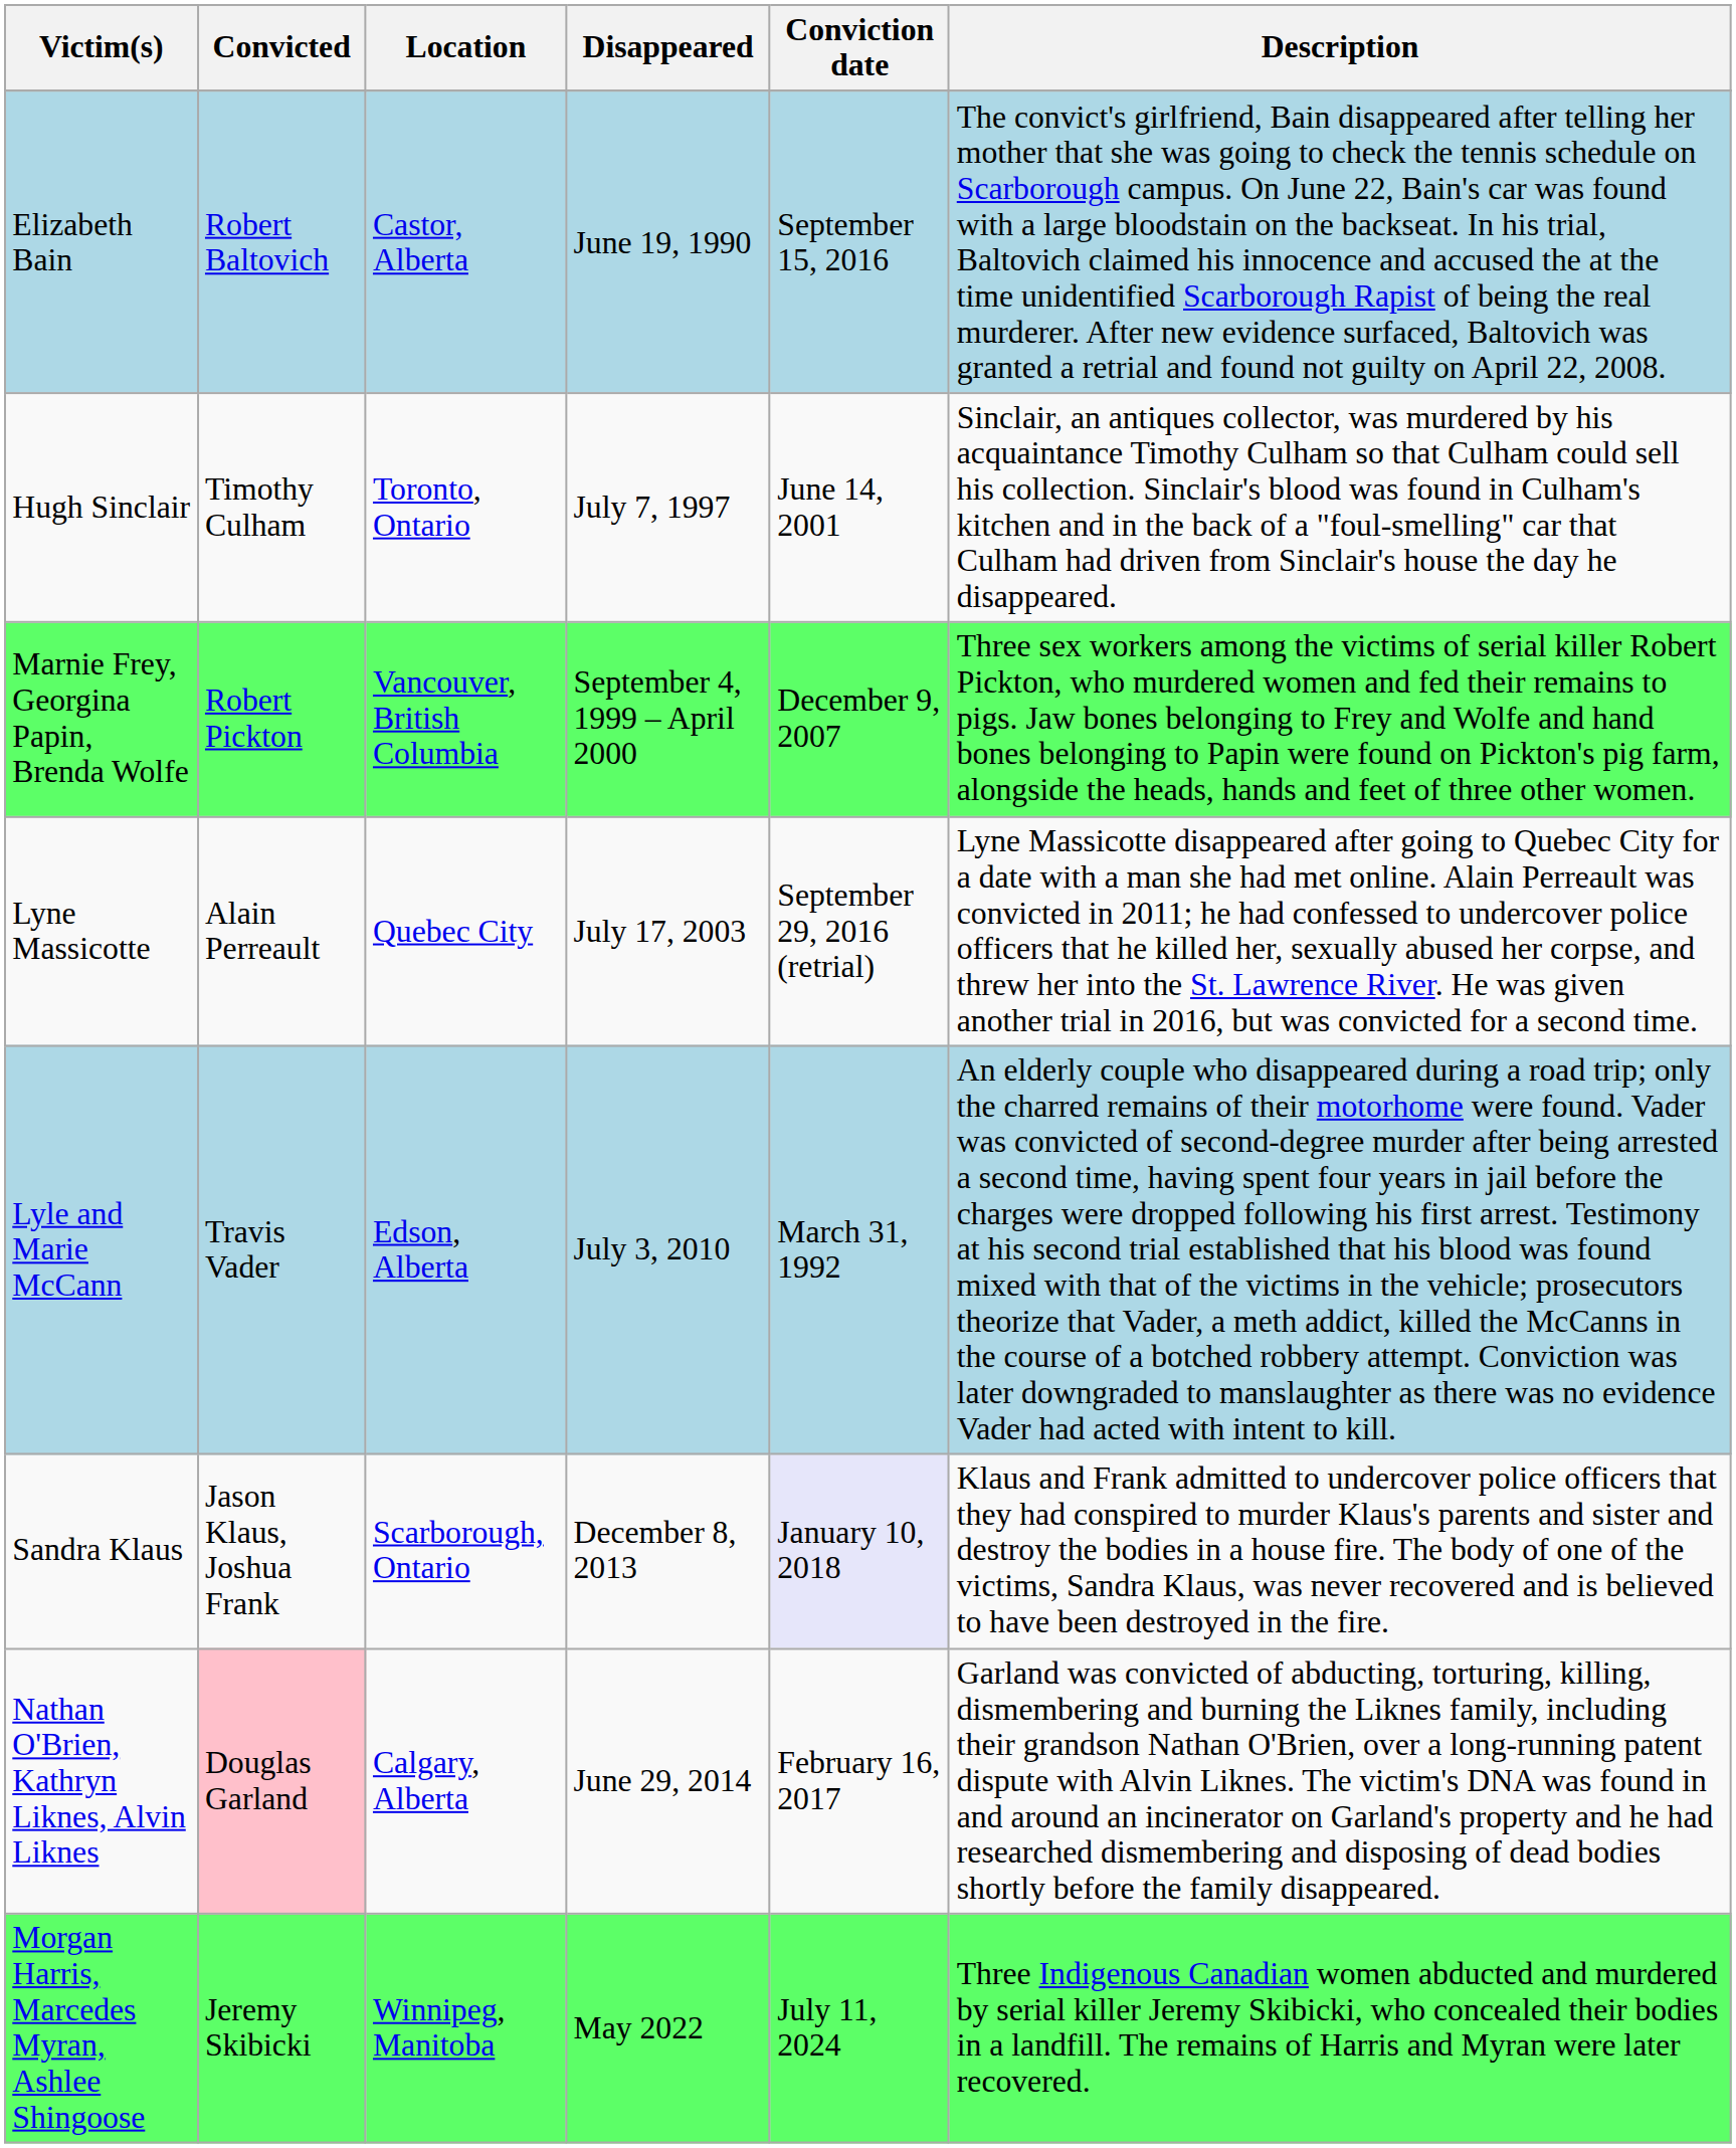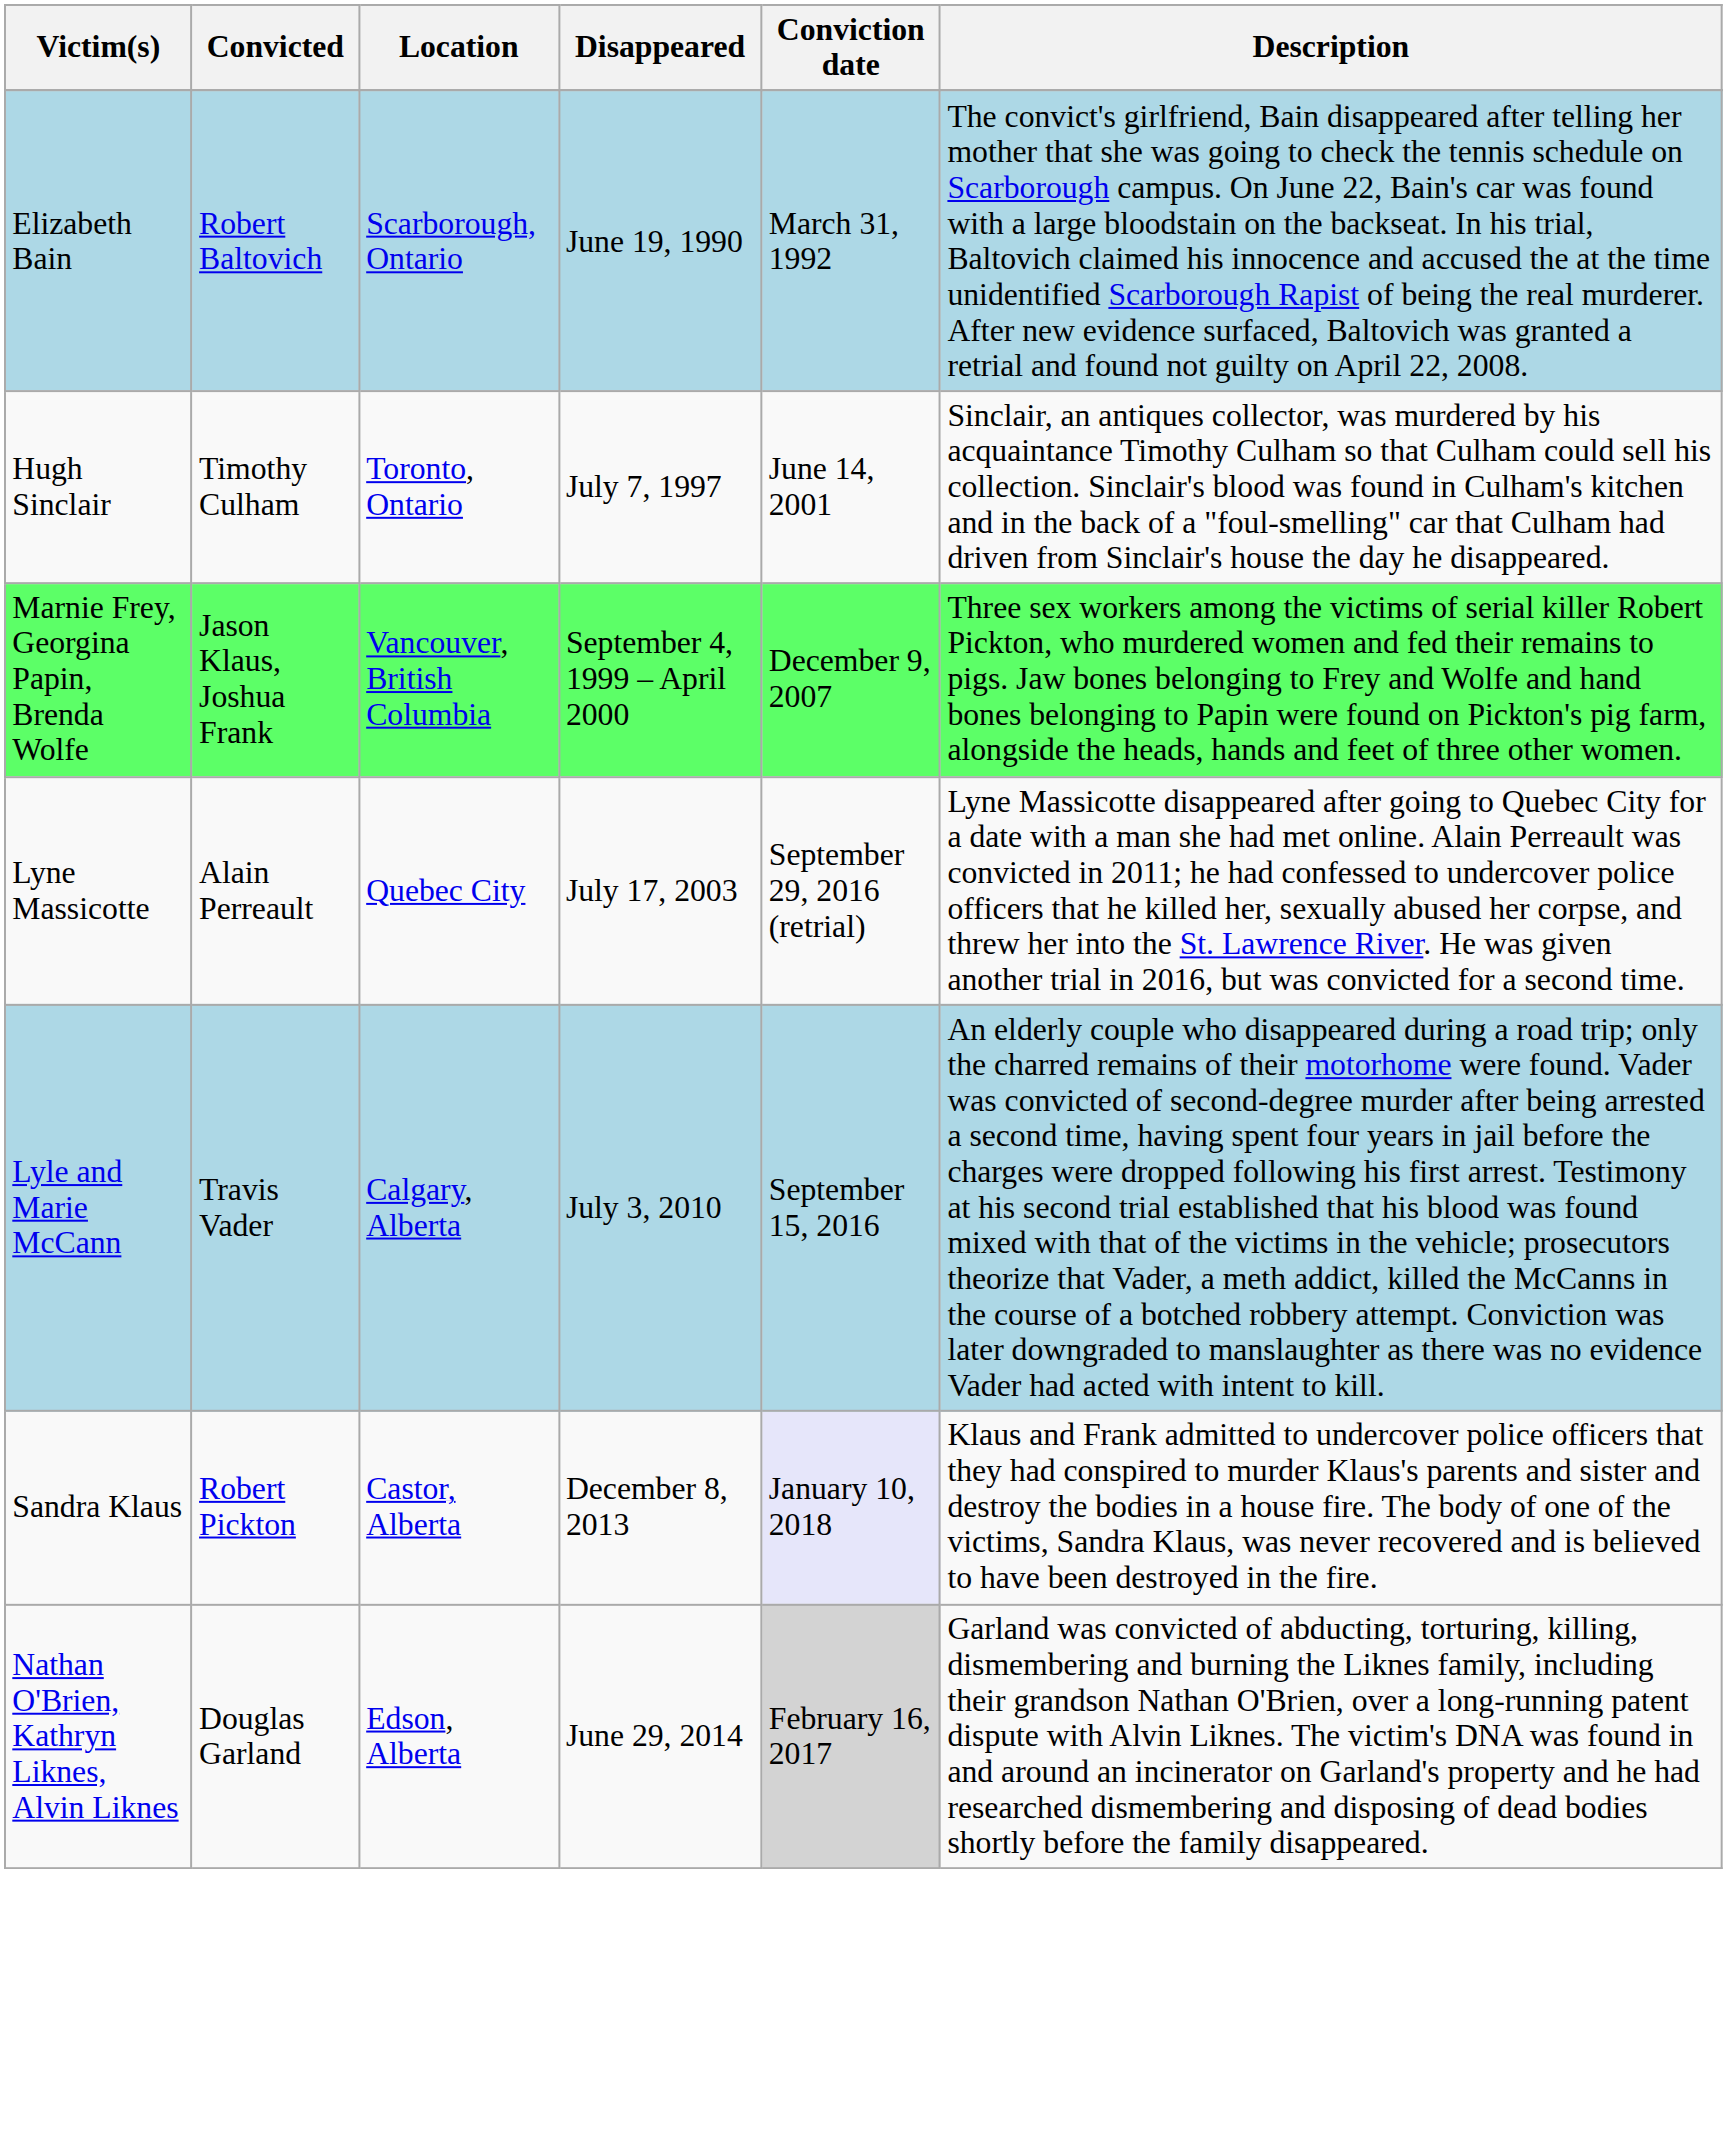 <table class="wikitable sortable">
 <tr>
 <th scope="col">Victim(s)</th>
 <th scope="col">Convicted</th>
 <th scope="col">Location</th>
 <th scope="col">Disappeared</th>
 <th scope="col">Conviction date</th>
 <th scope="col">Description</th>
 </tr>
 <tr>
 </tr>
 <tr style="background:lightblue;">
 <td>Elizabeth Bain</td>
 <td><a href='#'>Robert Baltovich</a></td>
-<td><a href='#'>Castor, Alberta</a></td>
+<td><a href='#'>Scarborough, Ontario</a></td>
 <td>June 19, 1990</td>
-<td>September 15, 2016</td>
+<td>March 31, 1992</td>
 <td>The convict's girlfriend, Bain disappeared after telling her mother that she was going to check the tennis schedule on <a href='#'>Scarborough</a> campus. On June 22, Bain's car was found with a large bloodstain on the backseat. In his trial, Baltovich claimed his innocence and accused the at the time unidentified <a href='#'>Scarborough Rapist</a> of being the real murderer. After new evidence surfaced, Baltovich was granted a retrial and found not guilty on April 22, 2008.</td>
 </tr>
 <tr>
 <td>Hugh Sinclair</td>
 <td>Timothy Culham</td>
 <td><a href='#'>Toronto</a>, <a href='#'>Ontario</a></td>
 <td>July 7, 1997</td>
 <td>June 14, 2001</td>
 <td>Sinclair, an antiques collector, was murdered by his acquaintance Timothy Culham so that Culham could sell his collection. Sinclair's blood was found in Culham's kitchen and in the back of a "foul-smelling" car that Culham had driven from Sinclair's house the day he disappeared.</td>
 </tr>
 <tr style="background:#5CFF67;">
 <td>Marnie Frey, Georgina Papin, Brenda Wolfe</td>
-<td><a href='#'>Robert Pickton</a></td>
+<td>Jason Klaus, Joshua Frank</td>
 <td><a href='#'>Vancouver</a>, <a href='#'>British Columbia</a></td>
 <td>September 4, 1999 – April 2000</td>
 <td>December 9, 2007</td>
 <td>Three sex workers among the victims of serial killer Robert Pickton, who murdered women and fed their remains to pigs. Jaw bones belonging to Frey and Wolfe and hand bones belonging to Papin were found on Pickton's pig farm, alongside the heads, hands and feet of three other women.</td>
 </tr>
 <tr>
 <td>Lyne Massicotte</td>
 <td>Alain Perreault</td>
 <td><a href='#'>Quebec City</a></td>
 <td>July 17, 2003</td>
 <td>September 29, 2016 (retrial)</td>
 <td>Lyne Massicotte disappeared after going to Quebec City for a date with a man she had met online. Alain Perreault was convicted in 2011; he had confessed to undercover police officers that he killed her, sexually abused her corpse, and threw her into the <a href='#'>St. Lawrence River</a>. He was given another trial in 2016, but was convicted for a second time.</td>
 </tr>
 <tr style="background:lightblue">
 <td><a href='#'>Lyle and Marie McCann</a></td>
 <td>Travis Vader</td>
-<td><a href='#'>Edson</a>, <a href='#'>Alberta</a></td>
+<td><a href='#'>Calgary</a>, <a href='#'>Alberta</a></td>
 <td>July 3, 2010</td>
-<td>March 31, 1992</td>
+<td>September 15, 2016</td>
 <td>An elderly couple who disappeared during a road trip; only the charred remains of their <a href='#'>motorhome</a> were found. Vader was convicted of second-degree murder after being arrested a second time, having spent four years in jail before the charges were dropped following his first arrest. Testimony at his second trial established that his blood was found mixed with that of the victims in the vehicle; prosecutors theorize that Vader, a meth addict, killed the McCanns in the course of a botched robbery attempt. Conviction was later downgraded to manslaughter as there was no evidence Vader had acted with intent to kill.</td>
 </tr>
 <tr>
 <td>Sandra Klaus</td>
-<td>Jason Klaus, Joshua Frank</td>
-<td><a href='#'>Scarborough, Ontario</a></td>
+<td><a href='#'>Robert Pickton</a></td>
+<td><a href='#'>Castor, Alberta</a></td>
 <td>December 8, 2013</td>
 <td style="background: lavender;">January 10, 2018</td>
 <td>Klaus and Frank admitted to undercover police officers that they had conspired to murder Klaus's parents and sister and destroy the bodies in a house fire. The body of one of the victims, Sandra Klaus, was never recovered and is believed to have been destroyed in the fire.</td>
 </tr>
 <tr>
 <td><a href='#'>Nathan O'Brien, Kathryn Liknes, Alvin Liknes</a></td>
-<td style="background: pink;">Douglas Garland</td>
-<td><a href='#'>Calgary</a>, <a href='#'>Alberta</a></td>
+<td>Douglas Garland</td>
+<td><a href='#'>Edson</a>, <a href='#'>Alberta</a></td>
 <td>June 29, 2014</td>
-<td>February 16, 2017</td>
+<td style="background: lightgrey;">February 16, 2017</td>
 <td>Garland was convicted of abducting, torturing, killing, dismembering and burning the Liknes family, including their grandson Nathan O'Brien, over a long-running patent dispute with Alvin Liknes. The victim's DNA was found in and around an incinerator on Garland's property and he had researched dismembering and disposing of dead bodies shortly before the family disappeared.</td>
 </tr>
-<tr style="background:#5CFF67;">
-<td><a href='#'>Morgan Harris, Marcedes Myran, Ashlee Shingoose</a></td>
-<td>Jeremy Skibicki</td>
-<td><a href='#'>Winnipeg</a>, <a href='#'>Manitoba</a></td>
-<td>May 2022</td>
-<td>July 11, 2024</td>
-<td>Three <a href='#'>Indigenous Canadian</a> women abducted and murdered by serial killer Jeremy Skibicki, who concealed their bodies in a landfill. The remains of Harris and Myran were later recovered.</td>
-</tr>
 </table>
